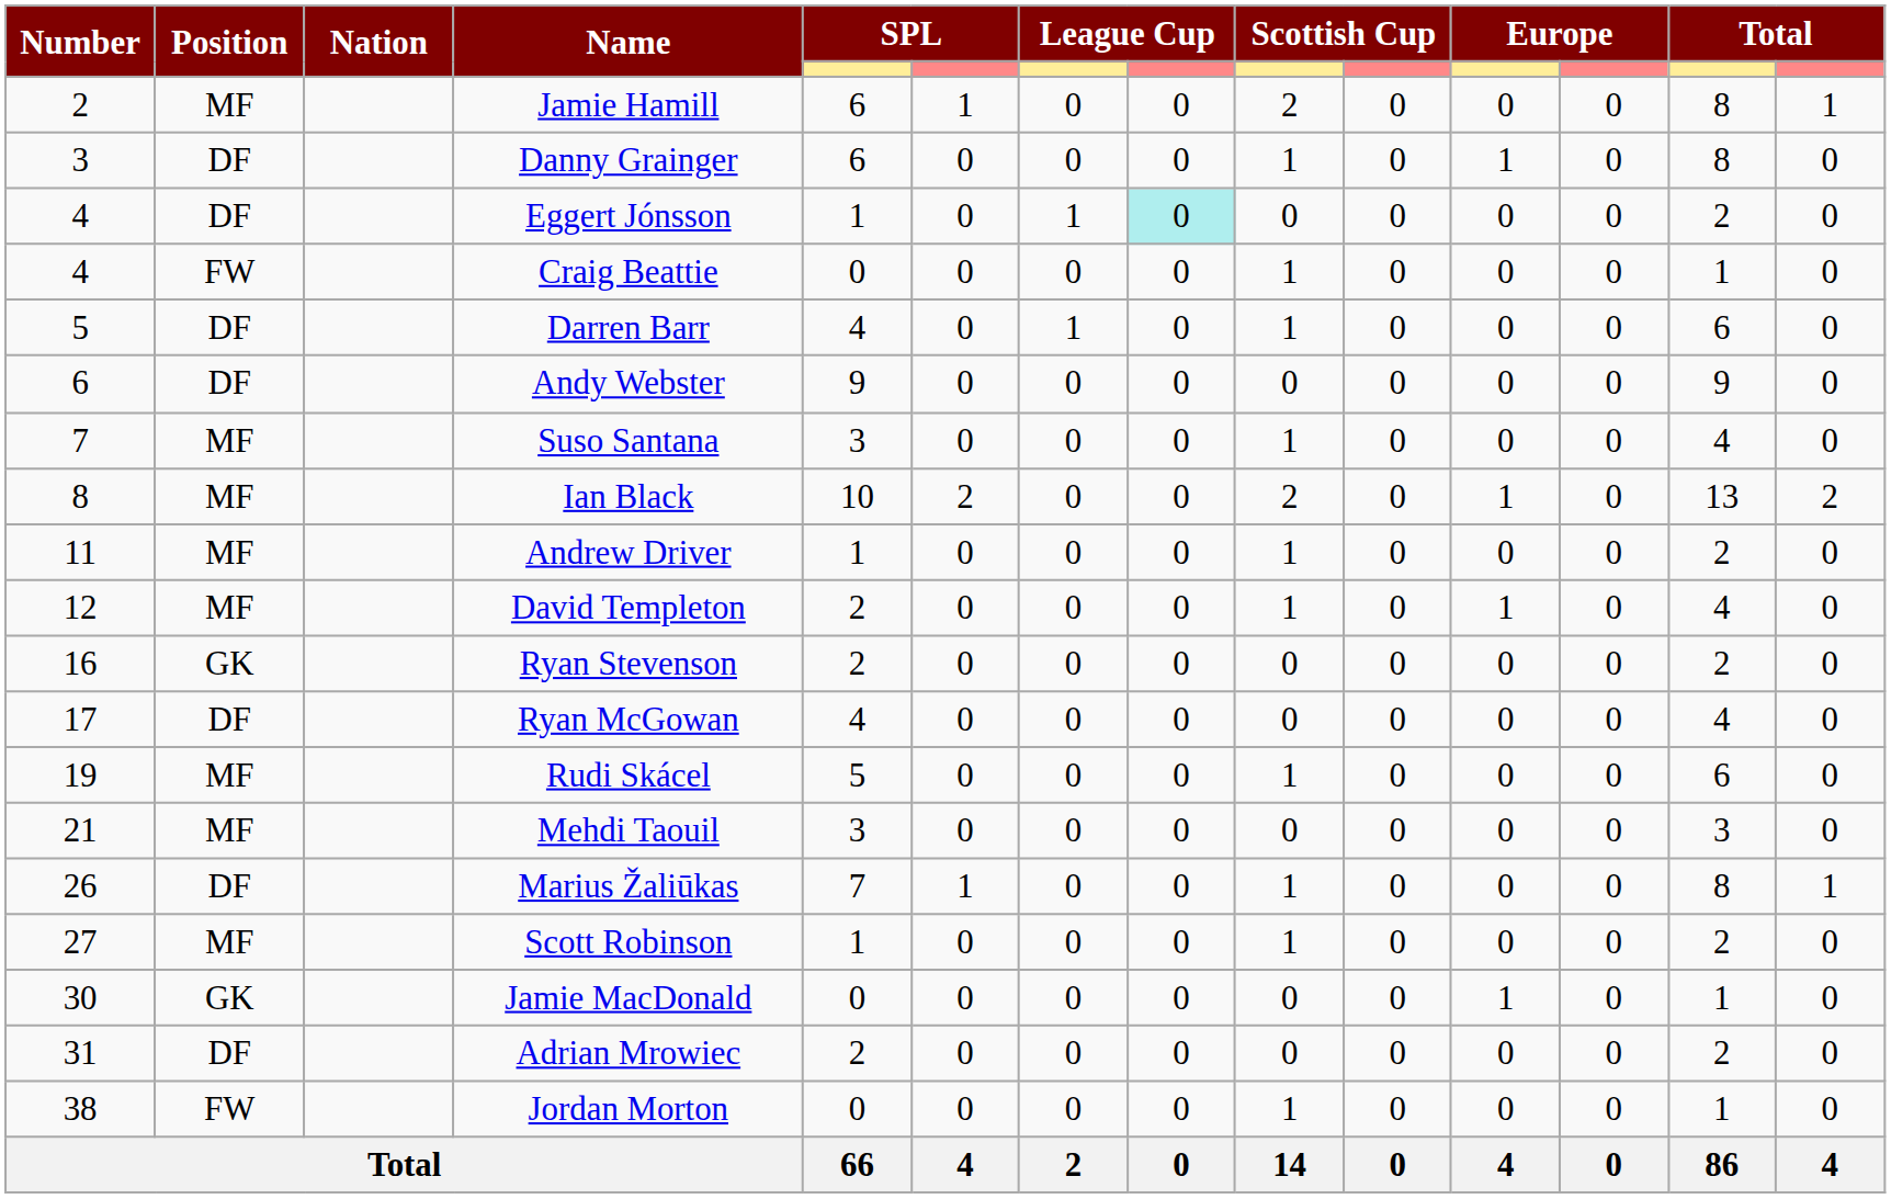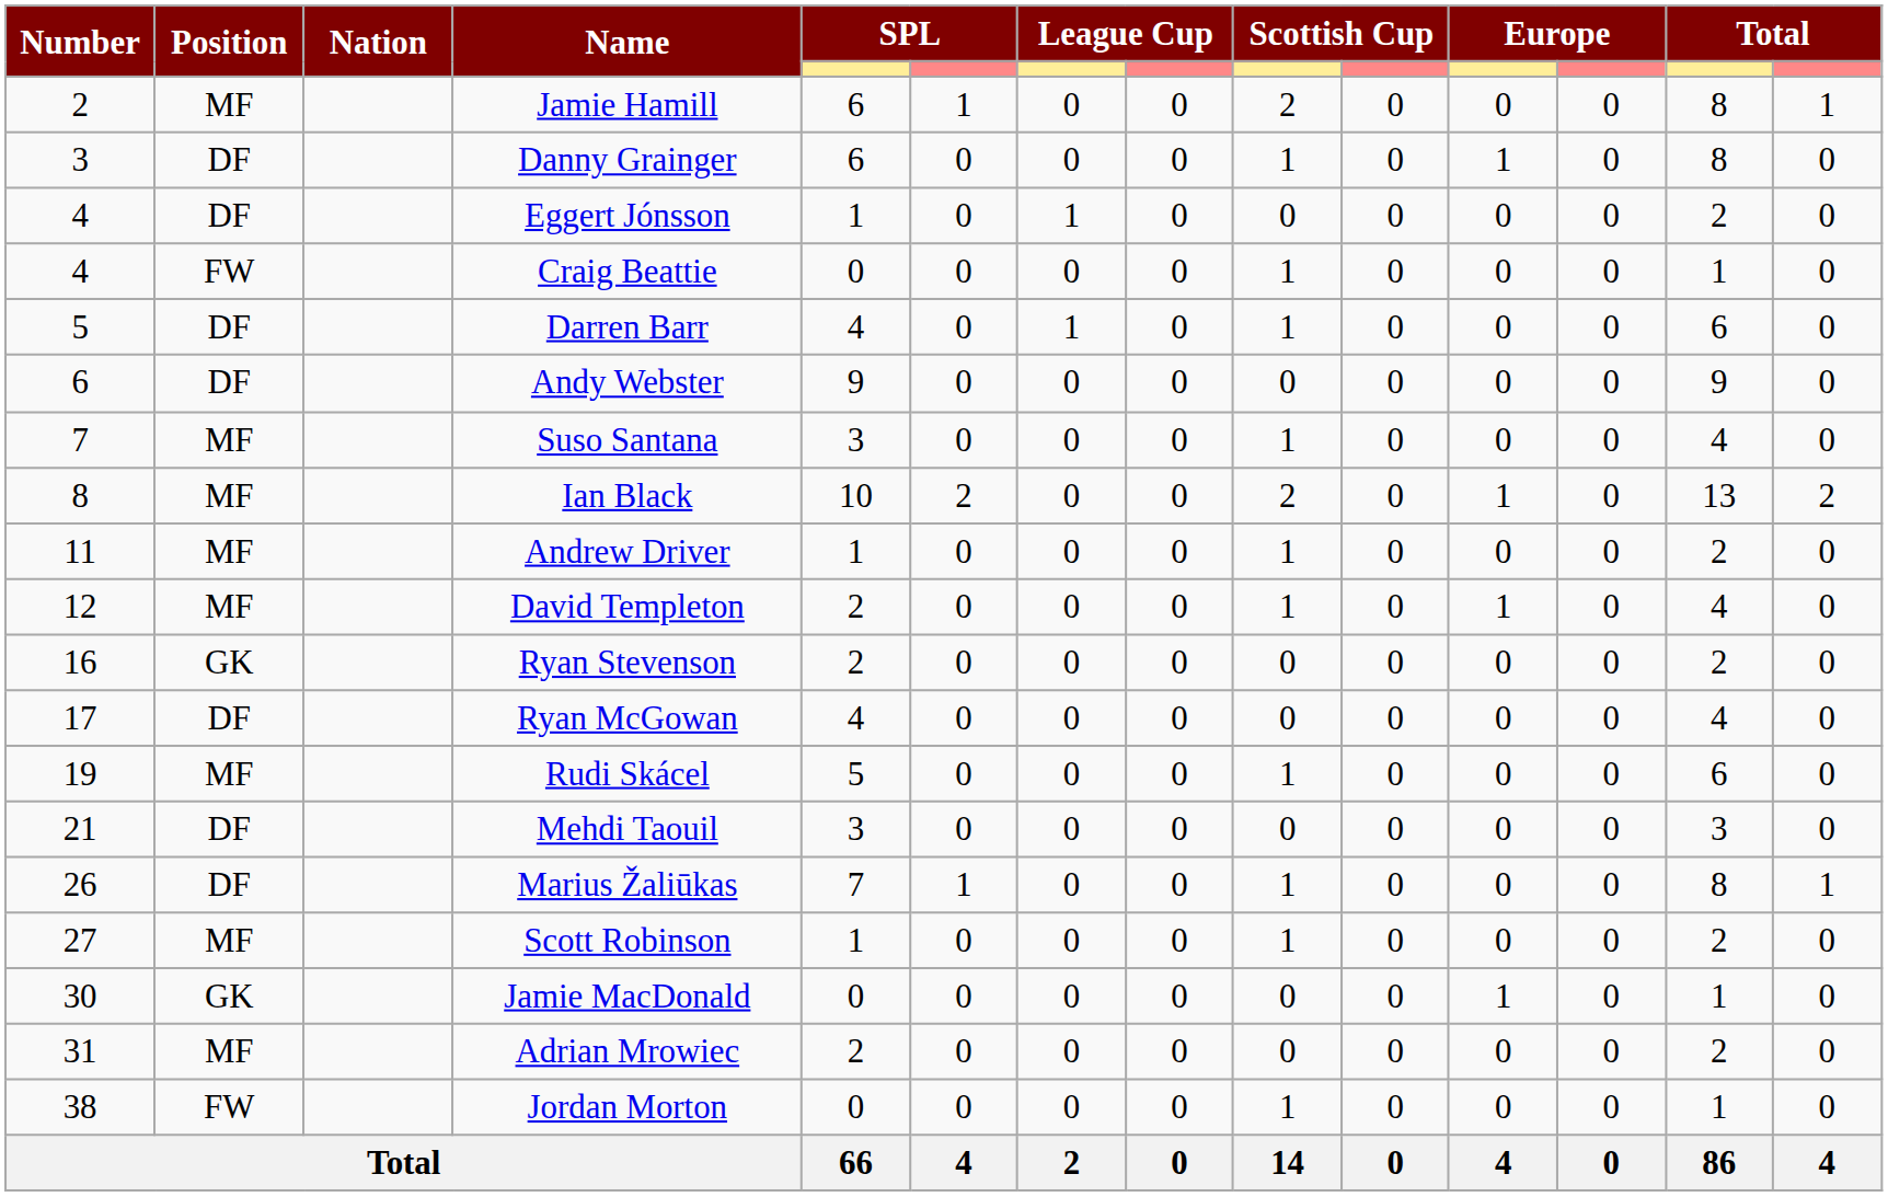 <table class="wikitable" style="font-size: 95%; text-align: center;">
 <tr>
 <th style="background:maroon; color:white;" scope="col" rowspan="2" width=60 align="center">Number</th>
 <th style="background:maroon; color:white;" scope="col" rowspan="2" width=60 align="center">Position</th>
 <th style="background:maroon; color:white;" scope="col" rowspan="2" width=60 align="center">Nation</th>
 <th style="background:maroon; color:white;" scope="col" rowspan="2" width=150 align="center">Name</th>
 <th style="background:maroon; color:white;" scope="col" colspan="2" width=90 align="center">SPL</th>
 <th style="background:maroon; color:white;" scope="col" colspan="2" width=90 align="center">League Cup</th>
 <th style="background:maroon; color:white;" scope="col" colspan="2" width=90 align="center">Scottish Cup</th>
 <th style="background:maroon; color:white;" scope="col" colspan="2" width=90 align="center">Europe</th>
 <th style="background:maroon; color:white;" scope="col" colspan="2" width=90 align="center">Total</th>
 </tr>
 <tr>
 <th width=30 style="background: #FFEE99"></th>
 <th width=30 style="background: #FF8888"></th>
 <th width=30 style="background: #FFEE99"></th>
 <th width=30 style="background: #FF8888"></th>
 <th width=30 style="background: #FFEE99"></th>
 <th width=30 style="background: #FF8888"></th>
 <th width=30 style="background: #FFEE99"></th>
 <th width=30 style="background: #FF8888"></th>
 <th width=30 style="background: #FFEE99"></th>
 <th width=30 style="background: #FF8888"></th>
 </tr>
 <tr>
 <td>2</td>
 <td>MF</td>
 <td></td>
 <td><a href='#'>Jamie Hamill</a></td>
 <td>6</td>
 <td>1</td>
 <td>0</td>
 <td>0</td>
 <td>2</td>
 <td>0</td>
 <td>0</td>
 <td>0</td>
 <td>8</td>
 <td>1</td>
 </tr>
 <tr>
 <td>3</td>
 <td>DF</td>
 <td></td>
 <td><a href='#'>Danny Grainger</a></td>
 <td>6</td>
 <td>0</td>
 <td>0</td>
 <td>0</td>
 <td>1</td>
 <td>0</td>
 <td>1</td>
 <td>0</td>
 <td>8</td>
 <td>0</td>
 </tr>
 <tr>
 <td>4</td>
 <td>DF</td>
 <td></td>
 <td><a href='#'>Eggert Jónsson</a></td>
 <td>1</td>
 <td>0</td>
 <td>1</td>
-<td style="background: paleturquoise;">0</td>
+<td>0</td>
 <td>0</td>
 <td>0</td>
 <td>0</td>
 <td>0</td>
 <td>2</td>
 <td>0</td>
 </tr>
 <tr>
 <td>4</td>
 <td>FW</td>
 <td></td>
 <td><a href='#'>Craig Beattie</a></td>
 <td>0</td>
 <td>0</td>
 <td>0</td>
 <td>0</td>
 <td>1</td>
 <td>0</td>
 <td>0</td>
 <td>0</td>
 <td>1</td>
 <td>0</td>
 </tr>
 <tr>
 <td>5</td>
 <td>DF</td>
 <td></td>
 <td><a href='#'>Darren Barr</a></td>
 <td>4</td>
 <td>0</td>
 <td>1</td>
 <td>0</td>
 <td>1</td>
 <td>0</td>
 <td>0</td>
 <td>0</td>
 <td>6</td>
 <td>0</td>
 </tr>
 <tr>
 <td>6</td>
 <td>DF</td>
 <td></td>
 <td><a href='#'>Andy Webster</a></td>
 <td>9</td>
 <td>0</td>
 <td>0</td>
 <td>0</td>
 <td>0</td>
 <td>0</td>
 <td>0</td>
 <td>0</td>
 <td>9</td>
 <td>0</td>
 </tr>
 <tr>
 <td>7</td>
 <td>MF</td>
 <td></td>
 <td><a href='#'>Suso Santana</a></td>
 <td>3</td>
 <td>0</td>
 <td>0</td>
 <td>0</td>
 <td>1</td>
 <td>0</td>
 <td>0</td>
 <td>0</td>
 <td>4</td>
 <td>0</td>
 </tr>
 <tr>
 <td>8</td>
 <td>MF</td>
 <td></td>
 <td><a href='#'>Ian Black</a></td>
 <td>10</td>
 <td>2</td>
 <td>0</td>
 <td>0</td>
 <td>2</td>
 <td>0</td>
 <td>1</td>
 <td>0</td>
 <td>13</td>
 <td>2</td>
 </tr>
 <tr>
 <td>11</td>
 <td>MF</td>
 <td></td>
 <td><a href='#'>Andrew Driver</a></td>
 <td>1</td>
 <td>0</td>
 <td>0</td>
 <td>0</td>
 <td>1</td>
 <td>0</td>
 <td>0</td>
 <td>0</td>
 <td>2</td>
 <td>0</td>
 </tr>
 <tr>
 <td>12</td>
 <td>MF</td>
 <td></td>
 <td><a href='#'>David Templeton</a></td>
 <td>2</td>
 <td>0</td>
 <td>0</td>
 <td>0</td>
 <td>1</td>
 <td>0</td>
 <td>1</td>
 <td>0</td>
 <td>4</td>
 <td>0</td>
 </tr>
 <tr>
 <td>16</td>
 <td>GK</td>
 <td></td>
 <td><a href='#'>Ryan Stevenson</a></td>
 <td>2</td>
 <td>0</td>
 <td>0</td>
 <td>0</td>
 <td>0</td>
 <td>0</td>
 <td>0</td>
 <td>0</td>
 <td>2</td>
 <td>0</td>
 </tr>
 <tr>
 <td>17</td>
 <td>DF</td>
 <td></td>
 <td><a href='#'>Ryan McGowan</a></td>
 <td>4</td>
 <td>0</td>
 <td>0</td>
 <td>0</td>
 <td>0</td>
 <td>0</td>
 <td>0</td>
 <td>0</td>
 <td>4</td>
 <td>0</td>
 </tr>
 <tr>
 <td>19</td>
 <td>MF</td>
 <td></td>
 <td><a href='#'>Rudi Skácel</a></td>
 <td>5</td>
 <td>0</td>
 <td>0</td>
 <td>0</td>
 <td>1</td>
 <td>0</td>
 <td>0</td>
 <td>0</td>
 <td>6</td>
 <td>0</td>
 </tr>
 <tr>
 <td>21</td>
-<td>MF</td>
+<td>DF</td>
 <td></td>
 <td><a href='#'>Mehdi Taouil</a></td>
 <td>3</td>
 <td>0</td>
 <td>0</td>
 <td>0</td>
 <td>0</td>
 <td>0</td>
 <td>0</td>
 <td>0</td>
 <td>3</td>
 <td>0</td>
 </tr>
 <tr>
 <td>26</td>
 <td>DF</td>
 <td></td>
 <td><a href='#'>Marius Žaliūkas</a></td>
 <td>7</td>
 <td>1</td>
 <td>0</td>
 <td>0</td>
 <td>1</td>
 <td>0</td>
 <td>0</td>
 <td>0</td>
 <td>8</td>
 <td>1</td>
 </tr>
 <tr>
 <td>27</td>
 <td>MF</td>
 <td></td>
 <td><a href='#'>Scott Robinson</a></td>
 <td>1</td>
 <td>0</td>
 <td>0</td>
 <td>0</td>
 <td>1</td>
 <td>0</td>
 <td>0</td>
 <td>0</td>
 <td>2</td>
 <td>0</td>
 </tr>
 <tr>
 <td>30</td>
 <td>GK</td>
 <td></td>
 <td><a href='#'>Jamie MacDonald</a></td>
 <td>0</td>
 <td>0</td>
 <td>0</td>
 <td>0</td>
 <td>0</td>
 <td>0</td>
 <td>1</td>
 <td>0</td>
 <td>1</td>
 <td>0</td>
 </tr>
 <tr>
 <td>31</td>
-<td>DF</td>
+<td>MF</td>
 <td></td>
 <td><a href='#'>Adrian Mrowiec</a></td>
 <td>2</td>
 <td>0</td>
 <td>0</td>
 <td>0</td>
 <td>0</td>
 <td>0</td>
 <td>0</td>
 <td>0</td>
 <td>2</td>
 <td>0</td>
 </tr>
 <tr>
 <td>38</td>
 <td>FW</td>
 <td></td>
 <td><a href='#'>Jordan Morton</a></td>
 <td>0</td>
 <td>0</td>
 <td>0</td>
 <td>0</td>
 <td>1</td>
 <td>0</td>
 <td>0</td>
 <td>0</td>
 <td>1</td>
 <td>0</td>
 </tr>
 <tr>
 <th colspan=4>Total</th>
 <th>66</th>
 <th>4</th>
 <th>2</th>
 <th>0</th>
 <th>14</th>
 <th>0</th>
 <th>4</th>
 <th>0</th>
 <th>86</th>
 <th>4</th>
 </tr>
 </table>
